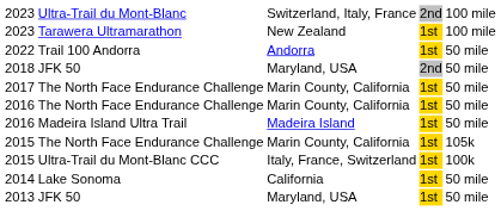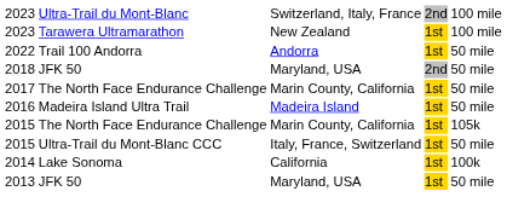 <table>
 <tr>
 <td>2023</td>
 <td><a href='#'>Ultra-Trail du Mont-Blanc</a></td>
 <td>Switzerland, Italy, France</td>
 <td style="background-color:silver;">2nd</td>
 <td>100 mile</td>
 </tr>
 <tr>
 <td>2023</td>
 <td><a href='#'>Tarawera Ultramarathon</a></td>
 <td>New Zealand</td>
 <td style="background-color:gold;">1st</td>
 <td>100 mile</td>
 </tr>
 <tr>
 <td>2022</td>
 <td>Trail 100 Andorra</td>
 <td><a href='#'>Andorra</a></td>
 <td style="background-color:gold;">1st</td>
 <td>50 mile</td>
 </tr>
 <tr>
 <td>2018</td>
 <td>JFK 50</td>
 <td>Maryland, USA</td>
 <td style="background-color:silver;">2nd</td>
 <td>50 mile</td>
 </tr>
 <tr>
 <td>2017</td>
 <td>The North Face Endurance Challenge</td>
 <td>Marin County, California</td>
 <td style="background-color:gold;">1st</td>
 <td>50 mile</td>
 </tr>
 <tr>
 <td>2016</td>
-<td>The North Face Endurance Challenge</td>
-<td>Marin County, California</td>
-<td style="background-color:gold;">1st</td>
-<td>50 mile</td>
-</tr>
-<tr>
-<td>2016</td>
 <td>Madeira Island Ultra Trail</td>
 <td><a href='#'>Madeira Island</a></td>
 <td style="background-color:gold;">1st</td>
 <td>50 mile</td>
 </tr>
 <tr>
 <td>2015</td>
 <td>The North Face Endurance Challenge</td>
 <td>Marin County, California</td>
 <td style="background-color:gold;">1st</td>
 <td>105k</td>
 </tr>
 <tr>
 <td>2015</td>
 <td>Ultra-Trail du Mont-Blanc CCC</td>
 <td>Italy, France, Switzerland</td>
 <td style="background-color:gold;">1st</td>
-<td>100k</td>
+<td>50 mile</td>
 </tr>
 <tr>
 <td>2014</td>
 <td>Lake Sonoma</td>
 <td>California</td>
 <td style="background-color:gold;">1st</td>
-<td>50 mile</td>
+<td>100k</td>
 </tr>
 <tr>
 <td>2013</td>
 <td>JFK 50</td>
 <td>Maryland, USA</td>
 <td style="background-color:gold;">1st</td>
 <td>50 mile</td>
 </tr>
 <tr>
 </tr>
 </table>
